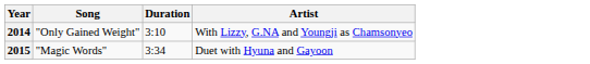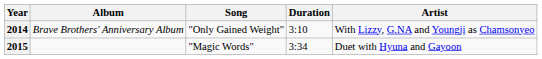 <table class="wikitable plainrowheaders">
 <tr>
 <th scope="col">Year</th>
+<th scope="col">Album</th>
 <th scope="col">Song</th>
 <th scope="col">Duration</th>
 <th scope="col">Artist</th>
 </tr>
 <tr>
 <th scope="row">2014</th>
+<td><em>Brave Brothers' Anniversary Album</em></td>
 <td>"Only Gained Weight"</td>
 <td>3:10</td>
 <td>With <a href='#'>Lizzy</a>, <a href='#'>G.NA</a> and <a href='#'>Youngji</a> as <a href='#'>Chamsonyeo</a></td>
 </tr>
 <tr>
 <th scope="row">2015</th>
+<td></td>
 <td>"Magic Words"</td>
 <td>3:34</td>
 <td>Duet with <a href='#'>Hyuna</a> and <a href='#'>Gayoon</a></td>
 </tr>
 </table>
